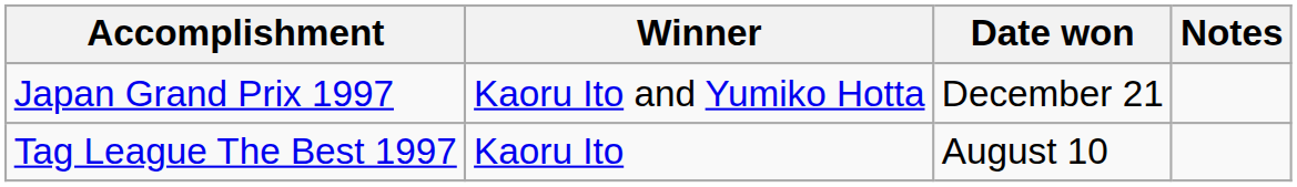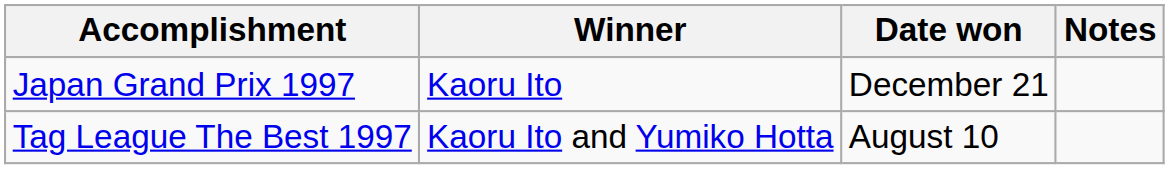 <table class="wikitable">
 <tr>
 <th>Accomplishment</th>
 <th>Winner</th>
 <th>Date won</th>
 <th>Notes</th>
 </tr>
 <tr>
 <td><a href='#'> Japan Grand Prix 1997</a></td>
-<td><a href='#'>Kaoru Ito</a> and <a href='#'>Yumiko Hotta</a></td>
+<td><a href='#'>Kaoru Ito</a></td>
 <td>December 21</td>
 </tr>
 <tr>
 <td><a href='#'> Tag League The Best 1997</a></td>
-<td><a href='#'>Kaoru Ito</a></td>
+<td><a href='#'>Kaoru Ito</a> and <a href='#'>Yumiko Hotta</a></td>
 <td>August 10</td>
 <td></td>
 </tr>
 </table>
